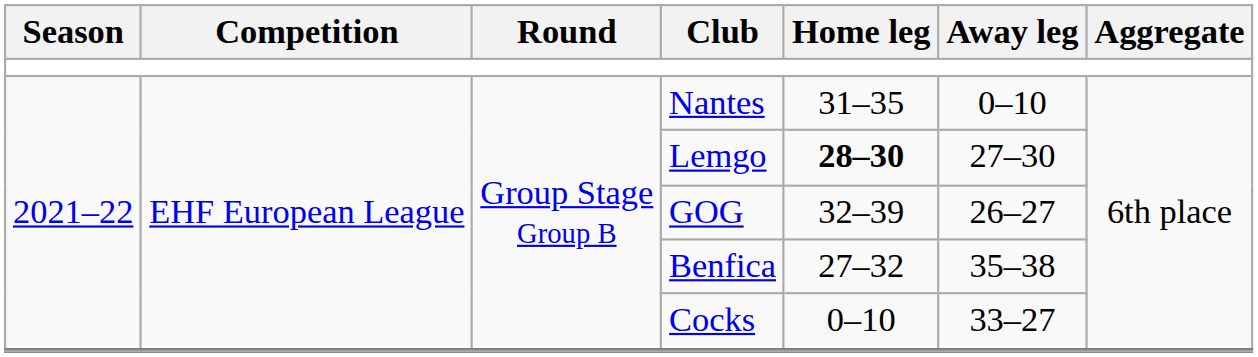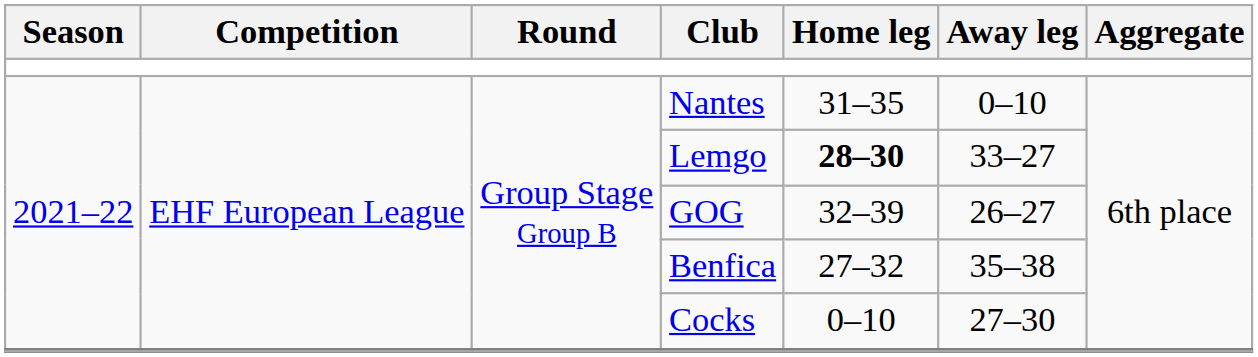 <table class="wikitable">
 <tr>
 <th>Season</th>
 <th>Competition</th>
 <th>Round</th>
 <th>Club</th>
 <th>Home leg</th>
 <th>Away leg</th>
 <th>Aggregate</th>
 </tr>
 <tr>
 <td colspan="7" bgcolor=white></td>
 </tr>
 <tr>
 <td rowspan="5"><a href='#'>2021–22</a></td>
 <td rowspan="5"><a href='#'>EHF European League</a></td>
 <td rowspan="5" style="text-align:center;"><a href='#'>Group Stage<br><small>Group B</small></a></td>
 <td> <a href='#'>Nantes</a></td>
 <td style="text-align:center;">31–35</td>
 <td style="text-align:center;">0–10</td>
 <td rowspan="5" style="text-align:center;">6th place</td>
 </tr>
 <tr>
 <td> <a href='#'>Lemgo</a></td>
 <td style="text-align:center;"><strong>28–30</strong></td>
-<td style="text-align:center;">27–30</td>
+<td style="text-align:center;">33–27</td>
 </tr>
 <tr>
 <td> <a href='#'>GOG</a></td>
 <td style="text-align:center;">32–39</td>
 <td style="text-align:center;">26–27</td>
 </tr>
 <tr>
 <td> <a href='#'>Benfica</a></td>
 <td style="text-align:center;">27–32</td>
 <td style="text-align:center;">35–38</td>
 </tr>
 <tr>
 <td> <a href='#'>Cocks</a></td>
 <td style="text-align:center;">0–10</td>
-<td style="text-align:center;">33–27</td>
+<td style="text-align:center;">27–30</td>
 </tr>
 <tr style="border-top: 3px solid grey">
 </tr>
 </table>
